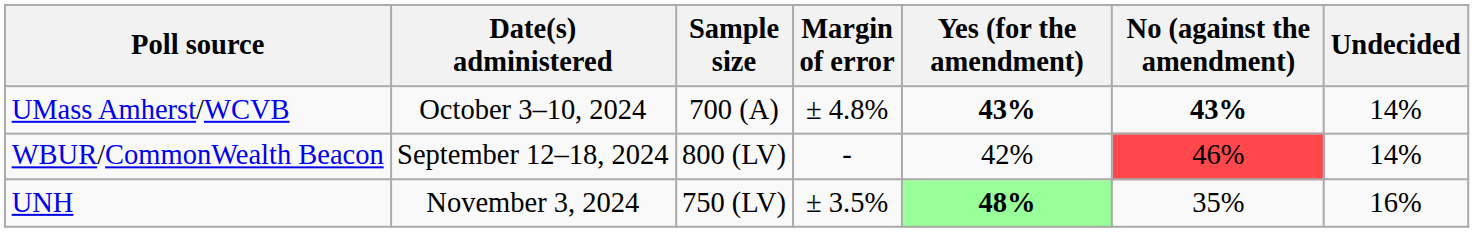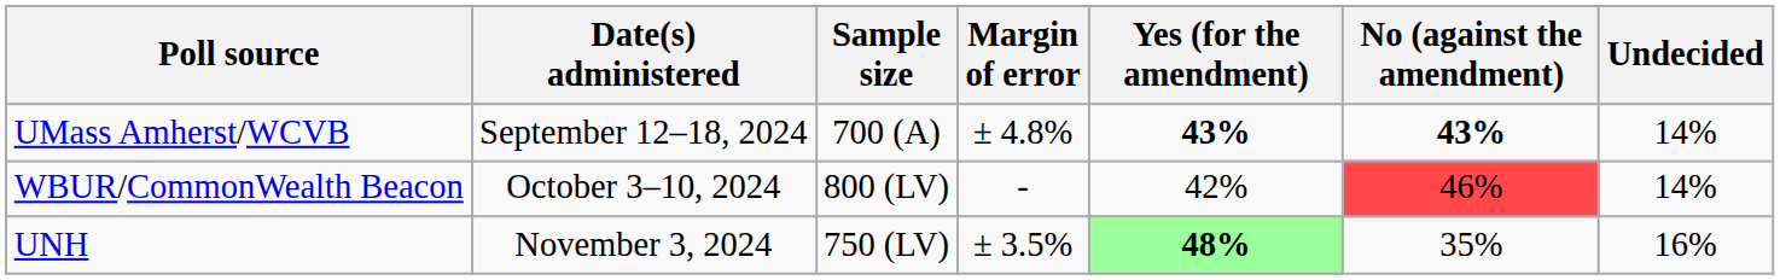 <table class="wikitable" style="font-size:90%;text-align:center;">
 <tr>
 <th>Poll source</th>
 <th>Date(s)<br>administered</th>
 <th>Sample<br>size</th>
 <th>Margin<br>of error</th>
 <th style="width:100px;">Yes (for the amendment)</th>
 <th style="width:100px;">No (against the amendment)</th>
 <th>Undecided</th>
 </tr>
 <tr>
 <td style="text-align:left;"><a href='#'>UMass Amherst</a>/<a href='#'>WCVB</a></td>
-<td>October 3–10, 2024</td>
+<td>September 12–18, 2024</td>
 <td>700 (A)</td>
 <td>± 4.8%</td>
 <td><strong>43%</strong></td>
 <td><strong>43%</strong></td>
 <td>14%</td>
 </tr>
 <tr>
 <td style="text-align:left;"><a href='#'>WBUR</a>/<a href='#'>CommonWealth Beacon</a></td>
-<td>September 12–18, 2024</td>
+<td>October 3–10, 2024</td>
 <td>800 (LV)</td>
 <td>-</td>
 <td>42%</td>
 <td style="background: rgb(255,71,76);">46%</td>
 <td>14%</td>
 </tr>
 <tr>
 <td style="text-align:left;"><a href='#'>UNH</a></td>
 <td>November 3, 2024</td>
 <td>750 (LV)</td>
 <td>± 3.5%</td>
 <td style="background: rgb(153, 255, 153);"><strong>48%</strong></td>
 <td>35%</td>
 <td>16%</td>
 </tr>
 </table>
